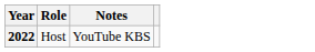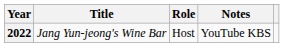 <table class="wikitable sortable plainrowheaders">
 <tr>
 <th scope="col">Year</th>
+<th scope="col">Title</th>
 <th scope="col">Role</th>
 <th scope="col">Notes</th>
 <th scope="col" class="unsortable"></th>
 </tr>
 <tr>
 <th scope="row">2022</th>
+<td><em>Jang Yun-jeong's Wine Bar</em></td>
 <td>Host</td>
 <td>YouTube KBS</td>
 <td></td>
 </tr>
 </table>
